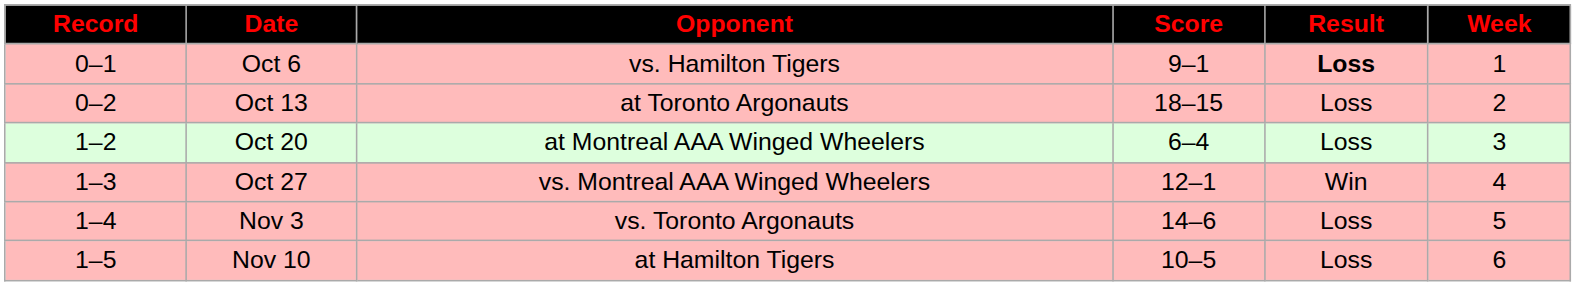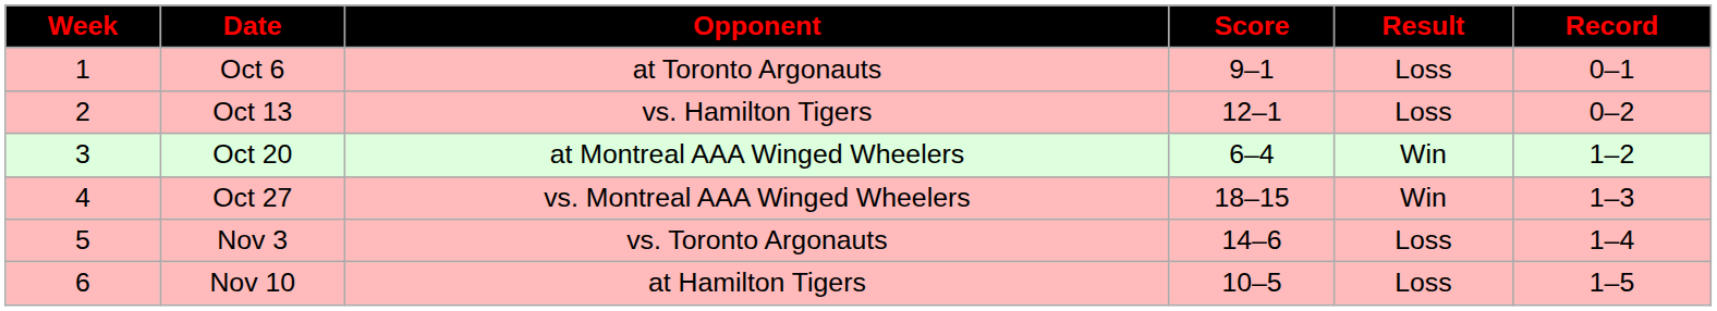 <table class="wikitable" width="80%">
 <tr align="center"  style="background:black;color:red;">
-<td><strong>Record</strong></td>
+<td><strong>Week</strong></td>
 <td><strong>Date</strong></td>
 <td><strong>Opponent</strong></td>
 <td><strong>Score</strong></td>
 <td><strong>Result</strong></td>
-<td><strong>Week</strong></td>
+<td><strong>Record</strong></td>
 </tr>
 <tr align="center" bgcolor="#ffbbbb">
+<td>1</td>
+<td>Oct 6</td>
+<td>at Toronto Argonauts</td>
+<td>9–1</td>
+<td>Loss</td>
 <td>0–1</td>
-<td>Oct 6</td>
-<td>vs. Hamilton Tigers</td>
-<td>9–1</td>
-<td><strong>Loss</strong></td>
-<td>1</td>
 </tr>
 <tr align="center" bgcolor="#ffbbbb">
+<td>2</td>
+<td>Oct 13</td>
+<td>vs. Hamilton Tigers</td>
+<td>12–1</td>
+<td>Loss</td>
 <td>0–2</td>
-<td>Oct 13</td>
-<td>at Toronto Argonauts</td>
-<td>18–15</td>
-<td>Loss</td>
-<td>2</td>
 </tr>
 <tr align="center" bgcolor="#ddffdd">
-<td>1–2</td>
+<td>3</td>
 <td>Oct 20</td>
 <td>at Montreal AAA Winged Wheelers</td>
 <td>6–4</td>
-<td>Loss</td>
-<td>3</td>
+<td>Win</td>
+<td>1–2</td>
 </tr>
 <tr align="center" bgcolor="#ffbbbb">
-<td>1–3</td>
+<td>4</td>
 <td>Oct 27</td>
 <td>vs. Montreal AAA Winged Wheelers</td>
-<td>12–1</td>
+<td>18–15</td>
 <td>Win</td>
-<td>4</td>
+<td>1–3</td>
 </tr>
 <tr align="center" bgcolor="#ffbbbb">
-<td>1–4</td>
+<td>5</td>
 <td>Nov 3</td>
 <td>vs. Toronto Argonauts</td>
 <td>14–6</td>
 <td>Loss</td>
-<td>5</td>
+<td>1–4</td>
 </tr>
 <tr align="center" bgcolor="#ffbbbb">
-<td>1–5</td>
+<td>6</td>
 <td>Nov 10</td>
 <td>at Hamilton Tigers</td>
 <td>10–5</td>
 <td>Loss</td>
-<td>6</td>
+<td>1–5</td>
 </tr>
 </table>
